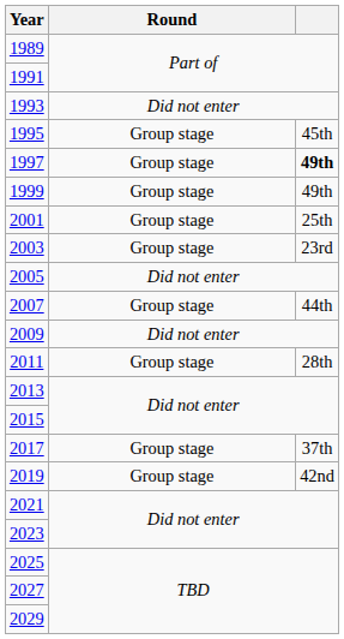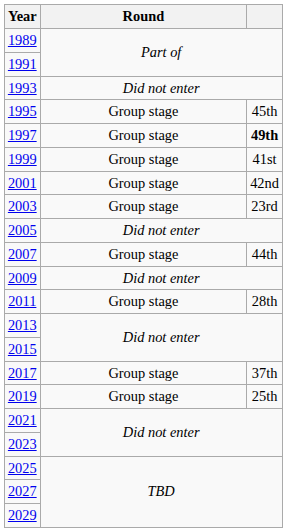 <table class="wikitable" style="text-align: center; font-size:90%">
 <tr>
 <th>Year</th>
 <th style="width:200px">Round</th>
 <th></th>
 </tr>
 <tr>
 <td><a href='#'>1989</a></td>
 <td colspan="2" rowspan="2"><em>Part of </em></td>
 </tr>
 <tr>
 <td><a href='#'>1991</a></td>
 </tr>
 <tr>
 <td><a href='#'>1993</a></td>
 <td colspan="2"><em>Did not enter</em></td>
 </tr>
 <tr>
 <td><a href='#'>1995</a></td>
 <td>Group stage</td>
 <td>45th</td>
 </tr>
 <tr>
 <td><a href='#'>1997</a></td>
 <td>Group stage</td>
 <td><strong>49th</strong></td>
 </tr>
 <tr>
 <td><a href='#'>1999</a></td>
 <td>Group stage</td>
-<td>49th</td>
+<td>41st</td>
 </tr>
 <tr>
 <td><a href='#'>2001</a></td>
 <td>Group stage</td>
-<td>25th</td>
+<td>42nd</td>
 </tr>
 <tr>
 <td><a href='#'>2003</a></td>
 <td>Group stage</td>
 <td>23rd</td>
 </tr>
 <tr>
 <td><a href='#'>2005</a></td>
 <td colspan="2"><em>Did not enter</em></td>
 </tr>
 <tr>
 <td><a href='#'>2007</a></td>
 <td>Group stage</td>
 <td>44th</td>
 </tr>
 <tr>
 <td><a href='#'>2009</a></td>
 <td colspan="2"><em>Did not enter</em></td>
 </tr>
 <tr>
 <td><a href='#'>2011</a></td>
 <td>Group stage</td>
 <td>28th</td>
 </tr>
 <tr>
 <td><a href='#'>2013</a></td>
 <td colspan="2" rowspan="2"><em>Did not enter</em></td>
 </tr>
 <tr>
 <td><a href='#'>2015</a></td>
 </tr>
 <tr>
 <td><a href='#'>2017</a></td>
 <td>Group stage</td>
 <td>37th</td>
 </tr>
 <tr>
 <td><a href='#'>2019</a></td>
 <td>Group stage</td>
-<td>42nd</td>
+<td>25th</td>
 </tr>
 <tr>
 <td><a href='#'>2021</a></td>
 <td colspan="2" rowspan="2"><em>Did not enter</em></td>
 </tr>
 <tr>
 <td><a href='#'>2023</a></td>
 </tr>
 <tr>
 <td><a href='#'>2025</a></td>
 <td colspan="2" rowspan="3"><em>TBD</em></td>
 </tr>
 <tr>
 <td><a href='#'>2027</a></td>
 </tr>
 <tr>
 <td><a href='#'>2029</a></td>
 </tr>
 </table>
